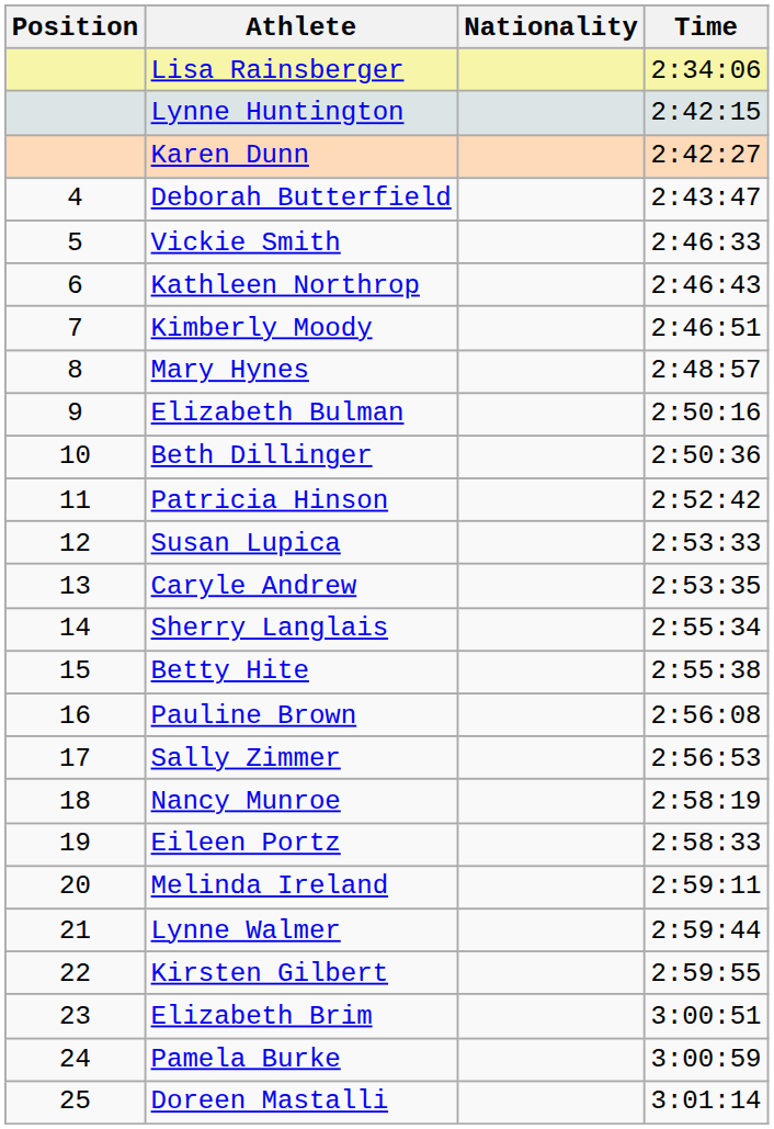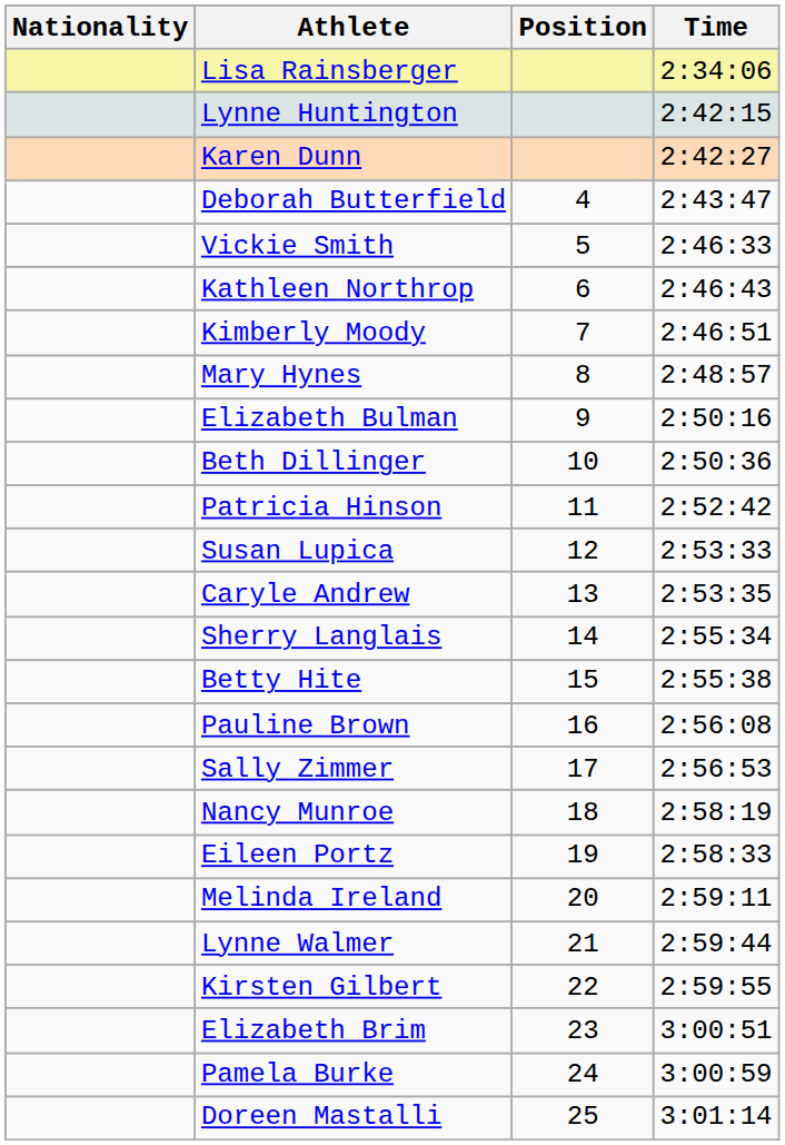 <table class="wikitable sortable">
 <tr>
+<th>Nationality</th>
+<th>Athlete</th>
 <th>Position</th>
-<th>Athlete</th>
-<th>Nationality</th>
 <th>Time</th>
 </tr>
 <tr bgcolor=#F7F6A8>
+<td></td>
+<td><a href='#'>Lisa Rainsberger</a></td>
 <td align=center></td>
-<td><a href='#'>Lisa Rainsberger</a></td>
-<td></td>
 <td>2:34:06</td>
 </tr>
 <tr bgcolor=#DCE5E5>
+<td></td>
+<td><a href='#'>Lynne Huntington</a></td>
 <td align=center></td>
-<td><a href='#'>Lynne Huntington</a></td>
-<td></td>
 <td>2:42:15</td>
 </tr>
 <tr bgcolor=#FFDAB9>
+<td></td>
+<td><a href='#'>Karen Dunn</a></td>
 <td align=center></td>
-<td><a href='#'>Karen Dunn</a></td>
-<td></td>
 <td>2:42:27</td>
 </tr>
 <tr>
+<td></td>
+<td><a href='#'>Deborah Butterfield</a></td>
 <td align=center>4</td>
-<td><a href='#'>Deborah Butterfield</a></td>
-<td></td>
 <td>2:43:47</td>
 </tr>
 <tr>
+<td></td>
+<td><a href='#'>Vickie Smith</a></td>
 <td align=center>5</td>
-<td><a href='#'>Vickie Smith</a></td>
-<td></td>
 <td>2:46:33</td>
 </tr>
 <tr>
+<td></td>
+<td><a href='#'>Kathleen Northrop</a></td>
 <td align=center>6</td>
-<td><a href='#'>Kathleen Northrop</a></td>
-<td></td>
 <td>2:46:43</td>
 </tr>
 <tr>
+<td></td>
+<td><a href='#'>Kimberly Moody</a></td>
 <td align=center>7</td>
-<td><a href='#'>Kimberly Moody</a></td>
-<td></td>
 <td>2:46:51</td>
 </tr>
 <tr>
+<td></td>
+<td><a href='#'>Mary Hynes</a></td>
 <td align=center>8</td>
-<td><a href='#'>Mary Hynes</a></td>
-<td></td>
 <td>2:48:57</td>
 </tr>
 <tr>
+<td></td>
+<td><a href='#'>Elizabeth Bulman</a></td>
 <td align=center>9</td>
-<td><a href='#'>Elizabeth Bulman</a></td>
-<td></td>
 <td>2:50:16</td>
 </tr>
 <tr>
+<td></td>
+<td><a href='#'>Beth Dillinger</a></td>
 <td align=center>10</td>
-<td><a href='#'>Beth Dillinger</a></td>
-<td></td>
 <td>2:50:36</td>
 </tr>
 <tr>
+<td></td>
+<td><a href='#'>Patricia Hinson</a></td>
 <td align=center>11</td>
-<td><a href='#'>Patricia Hinson</a></td>
-<td></td>
 <td>2:52:42</td>
 </tr>
 <tr>
+<td></td>
+<td><a href='#'>Susan Lupica</a></td>
 <td align=center>12</td>
-<td><a href='#'>Susan Lupica</a></td>
-<td></td>
 <td>2:53:33</td>
 </tr>
 <tr>
+<td></td>
+<td><a href='#'>Caryle Andrew</a></td>
 <td align=center>13</td>
-<td><a href='#'>Caryle Andrew</a></td>
-<td></td>
 <td>2:53:35</td>
 </tr>
 <tr>
+<td></td>
+<td><a href='#'>Sherry Langlais</a></td>
 <td align=center>14</td>
-<td><a href='#'>Sherry Langlais</a></td>
-<td></td>
 <td>2:55:34</td>
 </tr>
 <tr>
+<td></td>
+<td><a href='#'>Betty Hite</a></td>
 <td align=center>15</td>
-<td><a href='#'>Betty Hite</a></td>
-<td></td>
 <td>2:55:38</td>
 </tr>
 <tr>
+<td></td>
+<td><a href='#'>Pauline Brown</a></td>
 <td align=center>16</td>
-<td><a href='#'>Pauline Brown</a></td>
-<td></td>
 <td>2:56:08</td>
 </tr>
 <tr>
+<td></td>
+<td><a href='#'>Sally Zimmer</a></td>
 <td align=center>17</td>
-<td><a href='#'>Sally Zimmer</a></td>
-<td></td>
 <td>2:56:53</td>
 </tr>
 <tr>
+<td></td>
+<td><a href='#'>Nancy Munroe</a></td>
 <td align=center>18</td>
-<td><a href='#'>Nancy Munroe</a></td>
-<td></td>
 <td>2:58:19</td>
 </tr>
 <tr>
+<td></td>
+<td><a href='#'>Eileen Portz</a></td>
 <td align=center>19</td>
-<td><a href='#'>Eileen Portz</a></td>
-<td></td>
 <td>2:58:33</td>
 </tr>
 <tr>
+<td></td>
+<td><a href='#'>Melinda Ireland</a></td>
 <td align=center>20</td>
-<td><a href='#'>Melinda Ireland</a></td>
-<td></td>
 <td>2:59:11</td>
 </tr>
 <tr>
+<td></td>
+<td><a href='#'>Lynne Walmer</a></td>
 <td align=center>21</td>
-<td><a href='#'>Lynne Walmer</a></td>
-<td></td>
 <td>2:59:44</td>
 </tr>
 <tr>
+<td></td>
+<td><a href='#'>Kirsten Gilbert</a></td>
 <td align=center>22</td>
-<td><a href='#'>Kirsten Gilbert</a></td>
-<td></td>
 <td>2:59:55</td>
 </tr>
 <tr>
+<td></td>
+<td><a href='#'>Elizabeth Brim</a></td>
 <td align=center>23</td>
-<td><a href='#'>Elizabeth Brim</a></td>
-<td></td>
 <td>3:00:51</td>
 </tr>
 <tr>
+<td></td>
+<td><a href='#'>Pamela Burke</a></td>
 <td align=center>24</td>
-<td><a href='#'>Pamela Burke</a></td>
-<td></td>
 <td>3:00:59</td>
 </tr>
 <tr>
+<td></td>
+<td><a href='#'>Doreen Mastalli</a></td>
 <td align=center>25</td>
-<td><a href='#'>Doreen Mastalli</a></td>
-<td></td>
 <td>3:01:14</td>
 </tr>
 </table>
